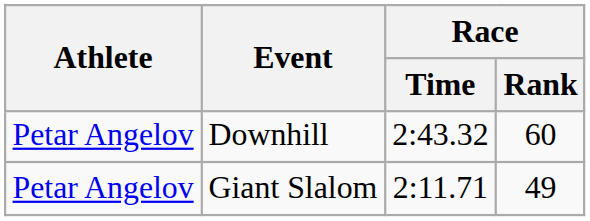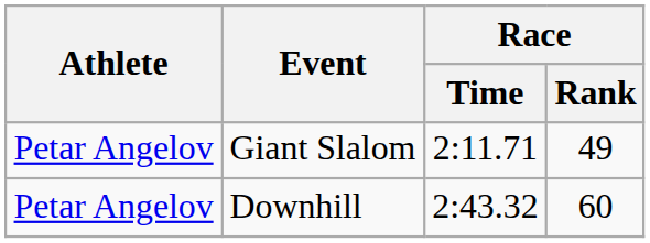 <table class="wikitable" style="font-size:90%">
 <tr>
 <th rowspan="2">Athlete</th>
 <th rowspan="2">Event</th>
 <th colspan="2">Race</th>
 </tr>
 <tr>
 <th>Time</th>
 <th>Rank</th>
 </tr>
 <tr>
 <td><a href='#'>Petar Angelov</a></td>
+<td>Giant Slalom</td>
+<td align="center">2:11.71</td>
+<td align="center">49</td>
+</tr>
+<tr>
+<td><a href='#'>Petar Angelov</a></td>
 <td>Downhill</td>
 <td align="center">2:43.32</td>
 <td align="center">60</td>
 </tr>
-<tr>
-<td><a href='#'>Petar Angelov</a></td>
-<td>Giant Slalom</td>
-<td align="center">2:11.71</td>
-<td align="center">49</td>
-</tr>
 </table>
